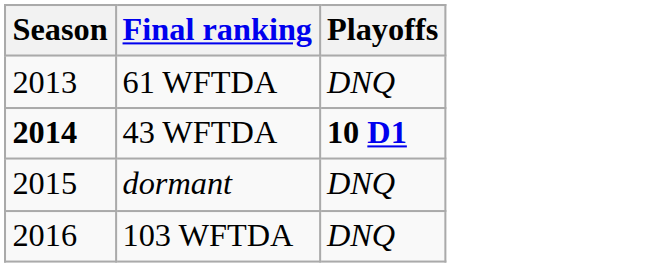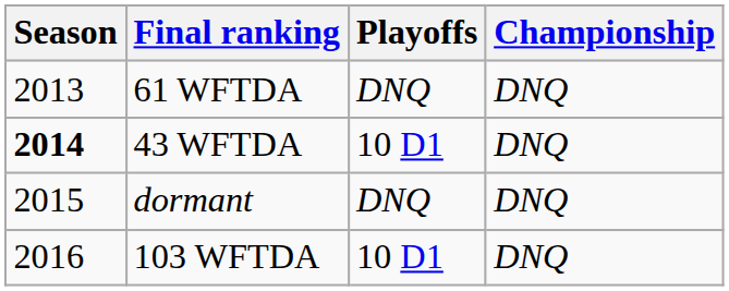 <table class="wikitable sortable">
 <tr>
 <th>Season</th>
 <th><a href='#'>Final ranking</a></th>
 <th>Playoffs</th>
+<th><a href='#'>Championship</a></th>
 </tr>
 <tr>
 <td>2013</td>
 <td>61 WFTDA</td>
 <td><em>DNQ</em></td>
+<td><em>DNQ</em></td>
 </tr>
 <tr>
 <td><strong>2014</strong></td>
 <td>43 WFTDA</td>
-<td><strong>10 <a href='#'>D1</a></strong></td>
+<td>10 <a href='#'>D1</a></td>
+<td><em>DNQ</em></td>
 </tr>
 <tr>
 <td>2015</td>
 <td><em>dormant</em></td>
 <td><em>DNQ</em></td>
+<td><em>DNQ</em></td>
 </tr>
 <tr>
 <td>2016</td>
 <td>103 WFTDA</td>
+<td>10 <a href='#'>D1</a></td>
 <td><em>DNQ</em></td>
 </tr>
 </table>
